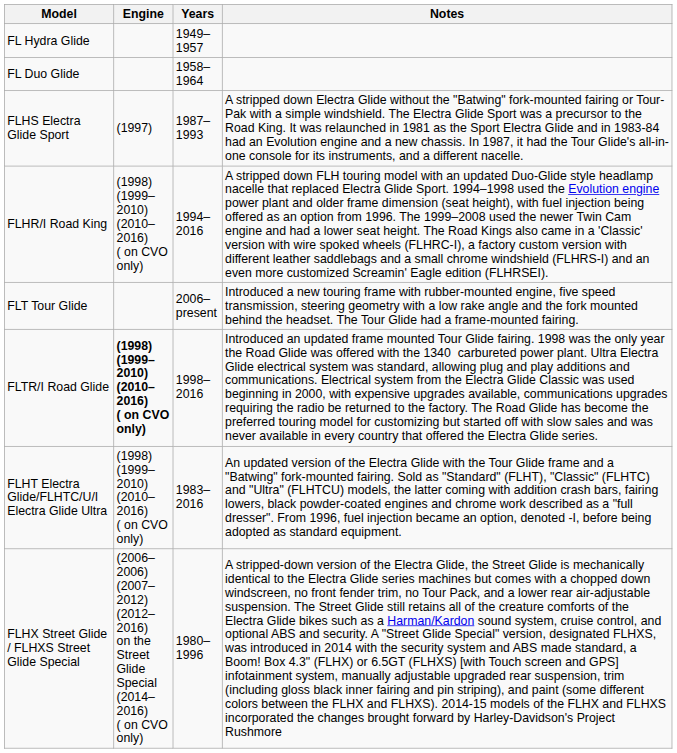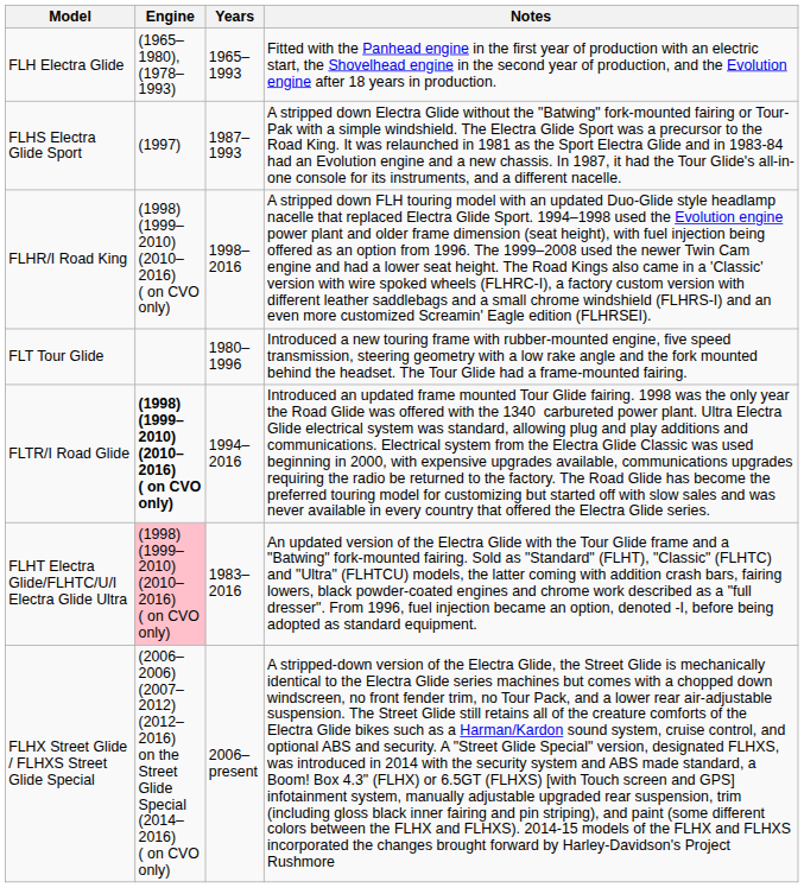 <table class="wikitable">
 <tr>
 <th>Model</th>
 <th>Engine</th>
 <th>Years</th>
 <th>Notes</th>
 </tr>
 <tr>
-<td>FL Hydra Glide</td>
-<td></td>
-<td>1949–1957</td>
-<td></td>
-</tr>
-<tr>
-<td>FL Duo Glide</td>
-<td></td>
-<td>1958–1964</td>
-<td></td>
+<td>FLH Electra Glide</td>
+<td> (1965–1980),<br> (1978–1993)</td>
+<td>1965–1993</td>
+<td>Fitted with the <a href='#'>Panhead engine</a> in the first year of production with an electric start, the <a href='#'>Shovelhead engine</a> in the second year of production, and the <a href='#'>Evolution engine</a> after 18 years in production.</td>
 </tr>
 <tr>
 <td>FLHS Electra Glide Sport</td>
 <td> (1997)<br> </td>
 <td>1987–1993</td>
 <td>A stripped down Electra Glide without the "Batwing" fork-mounted fairing or Tour-Pak with a simple windshield. The Electra Glide Sport was a precursor to the Road King. It was relaunched in 1981 as the Sport Electra Glide and in 1983-84 had an Evolution engine and a new chassis. In 1987, it had the Tour Glide's all-in-one console for its instruments, and a different nacelle.</td>
 </tr>
 <tr>
 <td>FLHR/I Road King</td>
 <td> (1998) <br>  (1999–2010) <br>  (2010–2016)  <br>( on CVO only)</td>
-<td>1994–2016</td>
+<td>1998–2016</td>
 <td>A stripped down FLH touring model with an updated Duo-Glide style headlamp nacelle that replaced Electra Glide Sport. 1994–1998 used the  <a href='#'>Evolution engine</a> power plant and older frame dimension (seat height), with fuel injection being offered as an option from 1996. The 1999–2008 used the newer Twin Cam engine and had a lower seat height. The Road Kings also came in a 'Classic' version with wire spoked wheels (FLHRC-I), a factory custom version with different leather saddlebags and a small chrome windshield (FLHRS-I) and an even more customized Screamin' Eagle edition (FLHRSEI).</td>
 </tr>
 <tr>
 <td>FLT Tour Glide</td>
 <td></td>
-<td>2006–present</td>
+<td>1980–1996</td>
 <td>Introduced a new touring frame with rubber-mounted engine, five speed transmission, steering geometry with a low rake angle and the fork mounted behind the headset. The Tour Glide had a frame-mounted fairing.</td>
 </tr>
 <tr>
 <td>FLTR/I Road Glide</td>
 <td><strong> (1998) <br>  (1999–2010) <br>  (2010–2016)  <br>( on CVO only)</strong></td>
-<td>1998–2016</td>
+<td>1994–2016</td>
 <td>Introduced an updated frame mounted Tour Glide fairing. 1998 was the only year the Road Glide was offered with the 1340  carbureted power plant.  Ultra Electra Glide electrical system was standard, allowing plug and play additions and communications. Electrical system from the Electra Glide Classic was used beginning in 2000, with expensive upgrades available, communications upgrades requiring the radio be returned to the factory. The Road Glide has become the preferred touring model for customizing but started off with slow sales and was never available in every country that offered the Electra Glide series.</td>
 </tr>
 <tr>
 <td>FLHT Electra Glide/FLHTC/U/I Electra Glide Ultra</td>
-<td> (1998) <br>  (1999–2010) <br>  (2010–2016)  <br>( on CVO only)</td>
+<td style="background: pink;"> (1998) <br>  (1999–2010) <br>  (2010–2016)  <br>( on CVO only)</td>
 <td>1983–2016</td>
 <td>An updated version of the Electra Glide with the Tour Glide frame and a "Batwing" fork-mounted fairing. Sold as "Standard" (FLHT), "Classic" (FLHTC) and "Ultra" (FLHTCU) models, the latter coming with addition crash bars, fairing lowers, black powder-coated engines and chrome work described as a "full dresser". From 1996, fuel injection became an option, denoted -I, before being adopted as standard equipment.</td>
 </tr>
 <tr>
 <td>FLHX Street Glide / FLHXS Street Glide Special</td>
 <td> (2006–2006) <br>  (2007–2012) <br>  (2012–2016) <br> on the Street Glide Special (2014–2016) <br> ( on CVO only)</td>
-<td>1980–1996</td>
+<td>2006–present</td>
 <td>A stripped-down version of the Electra Glide, the Street Glide is mechanically identical to the Electra Glide series machines but comes with a chopped down windscreen, no front fender trim, no Tour Pack, and a lower rear air-adjustable suspension. The Street Glide still retains all of the creature comforts of the Electra Glide bikes such as a <a href='#'>Harman/Kardon</a> sound system, cruise control, and optional ABS and security. A "Street Glide Special" version, designated FLHXS, was introduced in 2014 with the security system and ABS made standard, a Boom! Box 4.3" (FLHX) or 6.5GT (FLHXS) [with Touch screen and GPS] infotainment system, manually adjustable upgraded rear suspension, trim (including gloss black inner fairing and pin striping), and paint (some different colors between the FLHX and FLHXS). 2014-15 models of the FLHX and FLHXS incorporated the changes brought forward by Harley-Davidson's Project Rushmore</td>
 </tr>
 </table>
